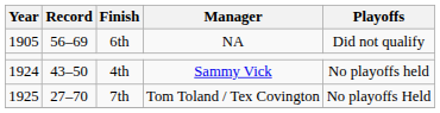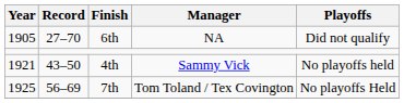 <table class="wikitable">
 <tr style="background: #F2F2F2;">
 <th>Year</th>
 <th>Record</th>
 <th>Finish</th>
 <th>Manager</th>
 <th>Playoffs</th>
 </tr>
 <tr align=center>
 <td>1905</td>
-<td>56–69</td>
+<td>27–70</td>
 <td>6th</td>
 <td>NA</td>
 <td>Did not qualify</td>
 </tr>
 <tr align=center>
 <td></td>
 </tr>
 <tr align=center>
-<td>1924</td>
+<td>1921</td>
 <td>43–50</td>
 <td>4th</td>
 <td><a href='#'>Sammy Vick</a></td>
 <td>No playoffs held</td>
 </tr>
 <tr align=center>
 <td>1925</td>
-<td>27–70</td>
+<td>56–69</td>
 <td>7th</td>
 <td>Tom Toland / Tex Covington</td>
 <td>No playoffs Held</td>
 </tr>
 <tr align=center>
 </tr>
 </table>
